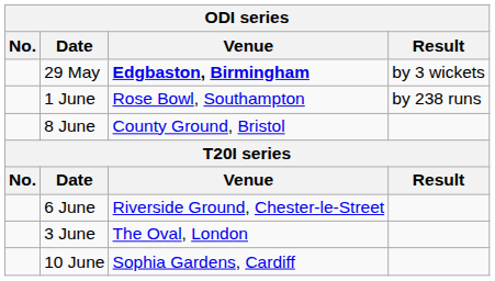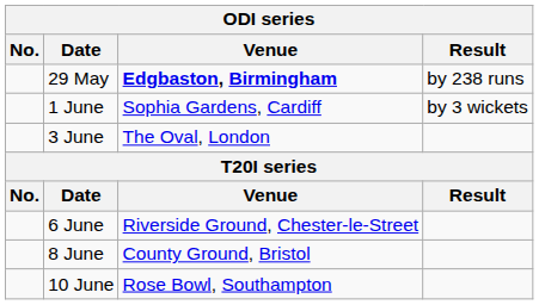 <table class="wikitable">
 <tr>
 <th colspan="4">ODI series</th>
 </tr>
 <tr>
 <th>No.</th>
 <th>Date</th>
 <th>Venue</th>
 <th>Result</th>
 </tr>
 <tr>
 <td></td>
 <td>29 May</td>
 <td><strong><a href='#'>Edgbaston</a>, <a href='#'>Birmingham</a></strong></td>
+<td> by 238 runs</td>
+</tr>
+<tr>
+<td></td>
+<td>1 June</td>
+<td><a href='#'>Sophia Gardens</a>, <a href='#'>Cardiff</a></td>
 <td> by 3 wickets</td>
 </tr>
 <tr>
 <td></td>
-<td>1 June</td>
-<td><a href='#'>Rose Bowl</a>, <a href='#'>Southampton</a></td>
-<td> by 238 runs</td>
-</tr>
-<tr>
-<td></td>
-<td>8 June</td>
-<td><a href='#'>County Ground</a>, <a href='#'>Bristol</a></td>
+<td>3 June</td>
+<td><a href='#'>The Oval</a>, <a href='#'>London</a></td>
 <td></td>
 </tr>
 <tr>
 <th colspan="4">T20I series</th>
 </tr>
 <tr>
 <th>No.</th>
 <th>Date</th>
 <th>Venue</th>
 <th>Result</th>
 </tr>
 <tr>
 <td></td>
 <td>6 June</td>
 <td><a href='#'>Riverside Ground</a>, <a href='#'>Chester-le-Street</a></td>
 <td></td>
 </tr>
 <tr>
 <td></td>
-<td>3 June</td>
-<td><a href='#'>The Oval</a>, <a href='#'>London</a></td>
+<td>8 June</td>
+<td><a href='#'>County Ground</a>, <a href='#'>Bristol</a></td>
 <td></td>
 </tr>
 <tr>
 <td></td>
 <td>10 June</td>
-<td><a href='#'>Sophia Gardens</a>, <a href='#'>Cardiff</a></td>
+<td><a href='#'>Rose Bowl</a>, <a href='#'>Southampton</a></td>
 <td></td>
 </tr>
 </table>
